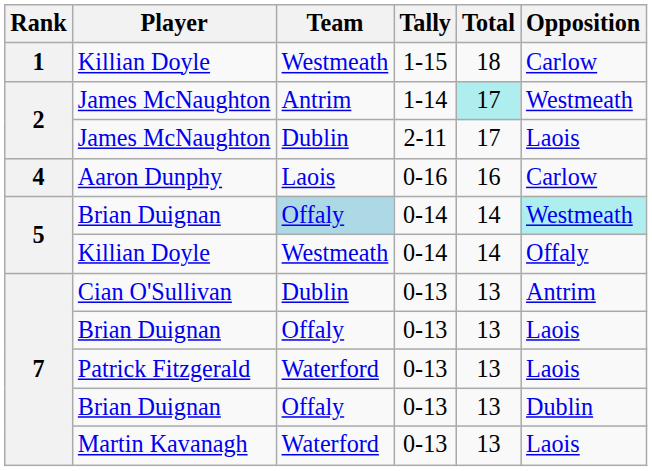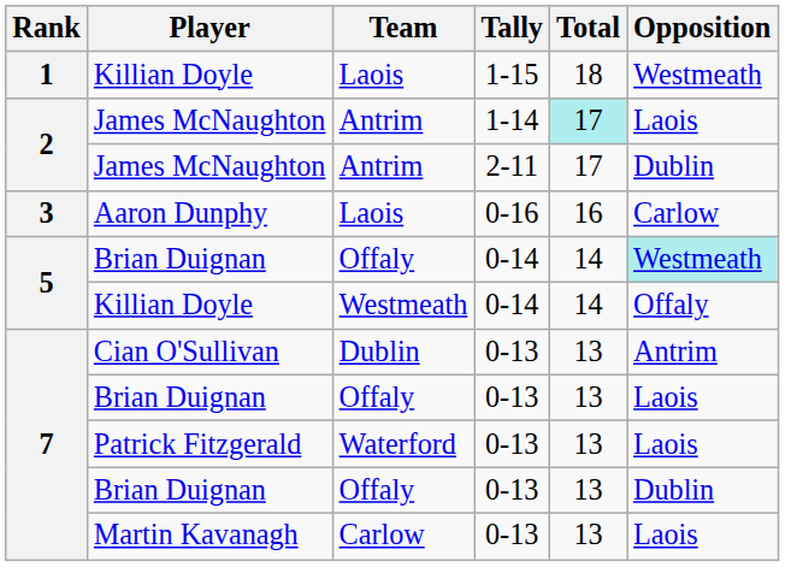 <table class="wikitable sortable">
 <tr>
 <th>Rank</th>
 <th>Player</th>
 <th>Team</th>
 <th>Tally</th>
 <th>Total</th>
 <th>Opposition</th>
 </tr>
 <tr>
 <th>1</th>
 <td><a href='#'>Killian Doyle</a></td>
-<td><a href='#'>Westmeath</a></td>
+<td><a href='#'>Laois</a></td>
 <td align=center>1-15</td>
 <td align=center>18</td>
-<td><a href='#'>Carlow</a></td>
+<td><a href='#'>Westmeath</a></td>
 </tr>
 <tr>
 <th rowspan="2">2</th>
 <td><a href='#'>James McNaughton</a></td>
 <td><a href='#'>Antrim</a></td>
 <td align="center">1-14</td>
 <td align="center" style="background: paleturquoise;">17</td>
-<td><a href='#'>Westmeath</a></td>
+<td><a href='#'>Laois</a></td>
 </tr>
 <tr>
 <td><a href='#'>James McNaughton</a></td>
-<td><a href='#'>Dublin</a></td>
+<td><a href='#'>Antrim</a></td>
 <td align=center>2-11</td>
 <td align=center>17</td>
-<td><a href='#'>Laois</a></td>
+<td><a href='#'>Dublin</a></td>
 </tr>
 <tr>
-<th>4</th>
+<th>3</th>
 <td><a href='#'>Aaron Dunphy</a></td>
 <td><a href='#'>Laois</a></td>
 <td align="center">0-16</td>
 <td align="center">16</td>
 <td><a href='#'>Carlow</a></td>
 </tr>
 <tr>
 <th rowspan="2">5</th>
 <td><a href='#'>Brian Duignan</a></td>
-<td style="background: lightblue;"><a href='#'>Offaly</a></td>
+<td><a href='#'>Offaly</a></td>
 <td align="center">0-14</td>
 <td align=center>14</td>
 <td style="background: paleturquoise;"><a href='#'>Westmeath</a></td>
 </tr>
 <tr>
 <td><a href='#'>Killian Doyle</a></td>
 <td><a href='#'>Westmeath</a></td>
 <td align="center">0-14</td>
 <td align=center>14</td>
 <td><a href='#'>Offaly</a></td>
 </tr>
 <tr>
 <th rowspan="5">7</th>
 <td><a href='#'>Cian O'Sullivan</a></td>
 <td><a href='#'>Dublin</a></td>
 <td align="center">0-13</td>
 <td align=center>13</td>
 <td><a href='#'>Antrim</a></td>
 </tr>
 <tr>
 <td><a href='#'>Brian Duignan</a></td>
 <td><a href='#'>Offaly</a></td>
 <td align="center">0-13</td>
 <td align=center>13</td>
 <td><a href='#'>Laois</a></td>
 </tr>
 <tr>
 <td><a href='#'>Patrick Fitzgerald</a></td>
 <td><a href='#'>Waterford</a></td>
 <td align=center>0-13</td>
 <td align=center>13</td>
 <td><a href='#'>Laois</a></td>
 </tr>
 <tr>
 <td><a href='#'>Brian Duignan</a></td>
 <td><a href='#'>Offaly</a></td>
 <td align="center">0-13</td>
 <td align=center>13</td>
 <td><a href='#'>Dublin</a></td>
 </tr>
 <tr>
 <td><a href='#'>Martin Kavanagh</a></td>
-<td><a href='#'>Waterford</a></td>
+<td><a href='#'>Carlow</a></td>
 <td align="center">0-13</td>
 <td align="center">13</td>
 <td><a href='#'>Laois</a></td>
 </tr>
 </table>
